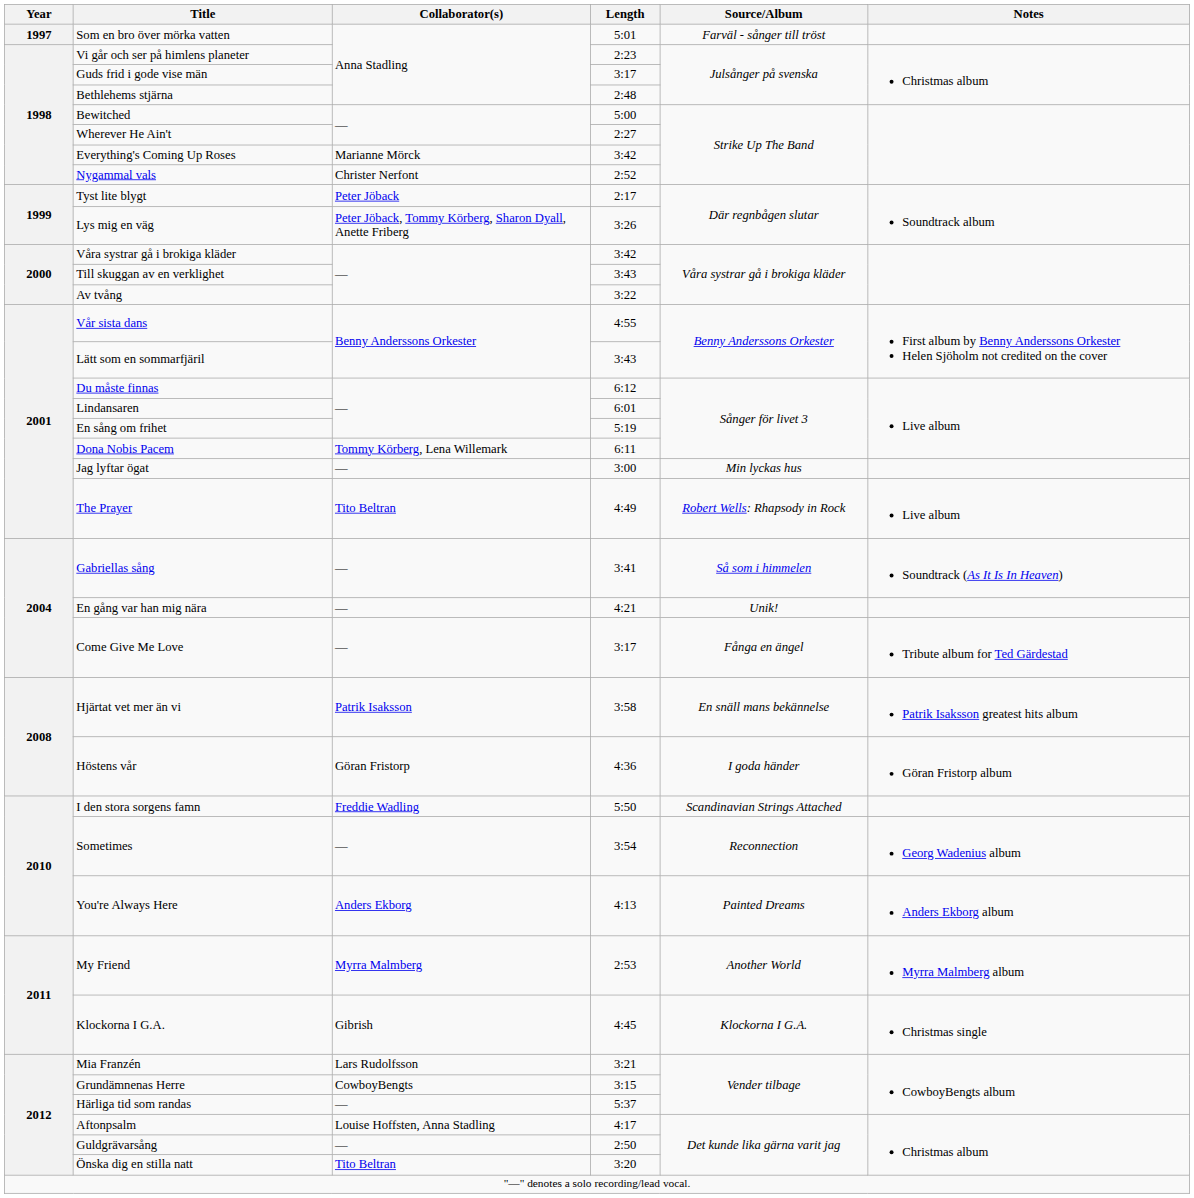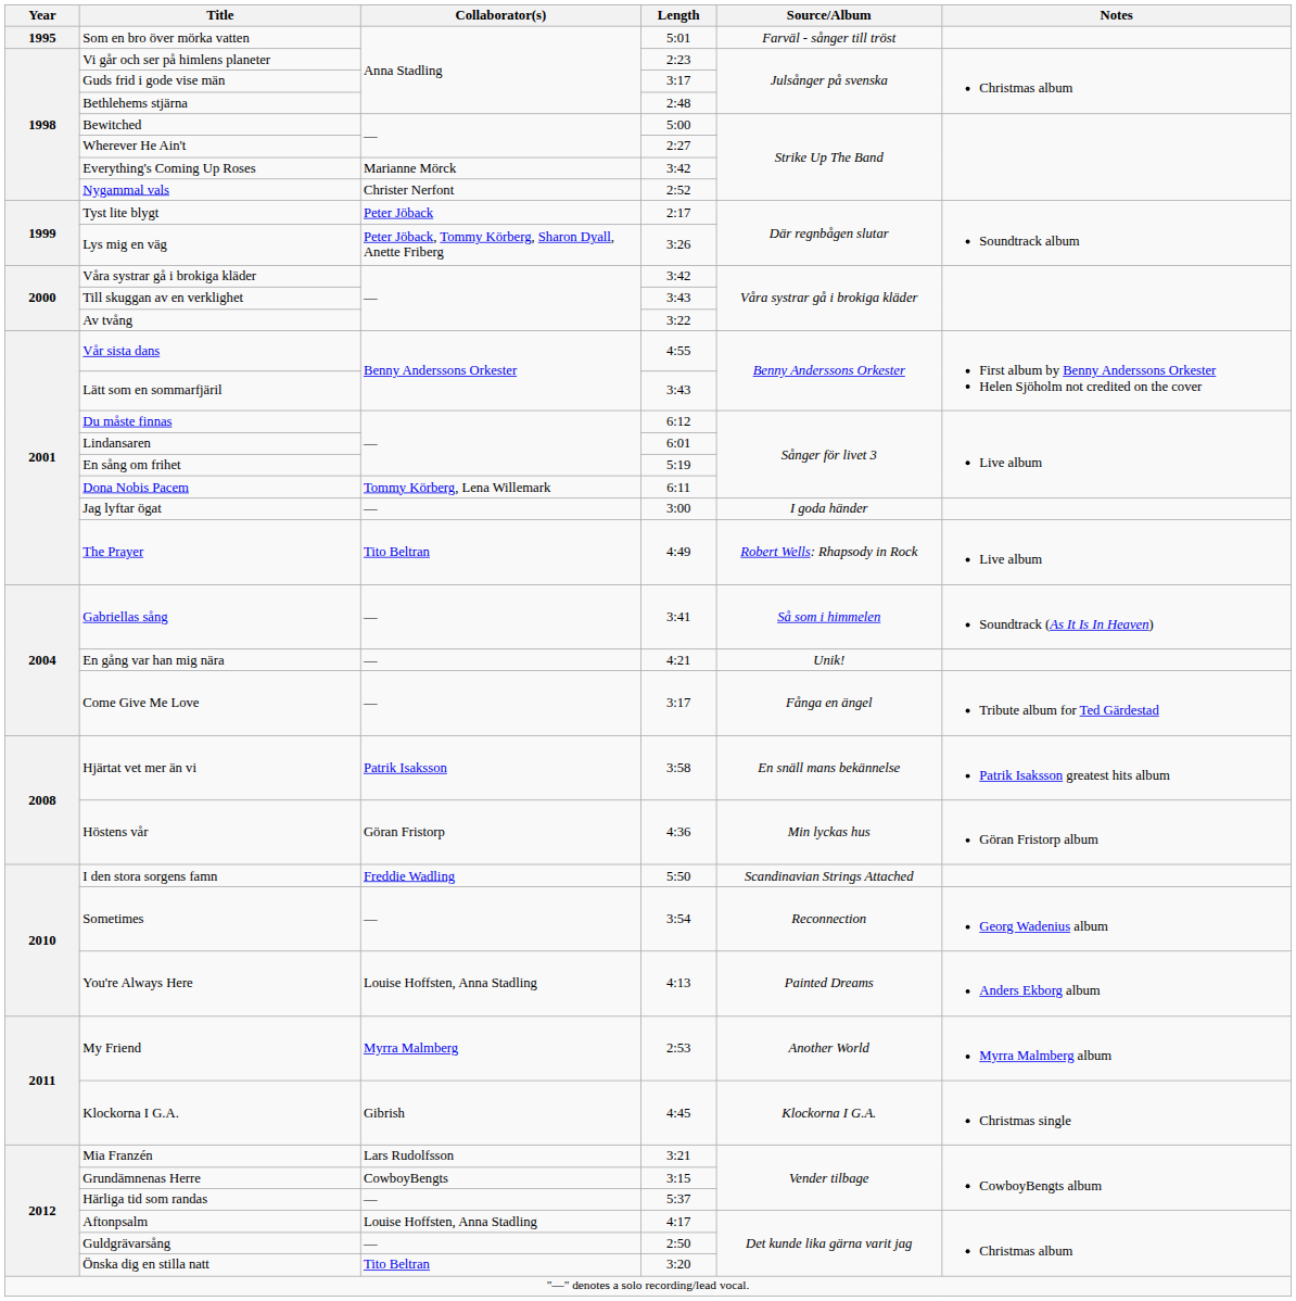 <table class="wikitable plainrowheaders" style="text-align:center;" border="1">
 <tr>
 <th scope="col" rowspan="1" style="width:5em;">Year</th>
 <th scope="col" rowspan="1" style="width:20em;">Title</th>
 <th scope="col" rowspan="1" style="width:20em;">Collaborator(s)</th>
 <th scope="col" rowspan="1" style="width:5em;">Length</th>
 <th scope="col" rowspan="1" style="width:16em;">Source/Album</th>
 <th scope="col" rowspan="1" style="width:25em;">Notes</th>
 </tr>
 <tr>
-<th scope="row" style="text-align:center;"><strong>1997</strong></th>
+<th scope="row" style="text-align:center;"><strong>1995</strong></th>
 <td style="text-align:left;">Som en bro över mörka vatten</td>
 <td style="text-align:left;" rowspan="4">Anna Stadling</td>
 <td>5:01</td>
 <td><em>Farväl - sånger till tröst</em></td>
 <td style="text-align:left;"></td>
 </tr>
 <tr>
 <th scope="row" style="text-align:center;" rowspan="7"><strong>1998</strong></th>
 <td style="text-align:left;">Vi går och ser på himlens planeter</td>
 <td>2:23</td>
 <td rowspan="3"><em>Julsånger på svenska</em></td>
 <td style="text-align:left;" rowspan="3"><br><ul><li>Christmas album</li></ul></td>
 </tr>
 <tr>
 <td style="text-align:left;">Guds frid i gode vise män</td>
 <td>3:17</td>
 </tr>
 <tr>
 <td style="text-align:left;">Bethlehems stjärna</td>
 <td>2:48</td>
 </tr>
 <tr>
 <td style="text-align:left;">Bewitched</td>
 <td style="text-align:left;" rowspan="2" style="text-align:center;">—</td>
 <td>5:00</td>
 <td rowspan="4"><em>Strike Up The Band</em></td>
 <td style="text-align:left;" rowspan="4"></td>
 </tr>
 <tr>
 <td style="text-align:left;">Wherever He Ain't</td>
 <td>2:27</td>
 </tr>
 <tr>
 <td style="text-align:left;">Everything's Coming Up Roses</td>
 <td style="text-align:left;">Marianne Mörck</td>
 <td>3:42</td>
 </tr>
 <tr>
 <td style="text-align:left;"><a href='#'>Nygammal vals</a></td>
 <td style="text-align:left;">Christer Nerfont</td>
 <td>2:52</td>
 </tr>
 <tr>
 <th scope="row" style="text-align:center;" rowspan="2"><strong>1999</strong></th>
 <td style="text-align:left;">Tyst lite blygt</td>
 <td style="text-align:left;"><a href='#'>Peter Jöback</a></td>
 <td>2:17</td>
 <td rowspan="2"><em>Där regnbågen slutar</em></td>
 <td style="text-align:left;" rowspan="2"><br><ul><li>Soundtrack album</li></ul></td>
 </tr>
 <tr>
 <td style="text-align:left;">Lys mig en väg</td>
 <td style="text-align:left;"><a href='#'>Peter Jöback</a>, <a href='#'>Tommy Körberg</a>, <a href='#'>Sharon Dyall</a>, Anette Friberg</td>
 <td>3:26</td>
 </tr>
 <tr>
 <th scope="row" style="text-align:center;" rowspan="3"><strong>2000</strong></th>
 <td style="text-align:left;">Våra systrar gå i brokiga kläder</td>
 <td style="text-align:left;" rowspan="3" style="text-align:center;">—</td>
 <td>3:42</td>
 <td rowspan="3"><em>Våra systrar gå i brokiga kläder</em></td>
 <td style="text-align:left;" rowspan="3"></td>
 </tr>
 <tr>
 <td style="text-align:left;">Till skuggan av en verklighet</td>
 <td>3:43</td>
 </tr>
 <tr>
 <td style="text-align:left;">Av tvång</td>
 <td>3:22</td>
 </tr>
 <tr>
 <th scope="row" style="text-align:center;" rowspan="8"><strong>2001</strong></th>
 <td style="text-align:left;"><a href='#'>Vår sista dans</a></td>
 <td style="text-align:left;" rowspan="2"><a href='#'>Benny Anderssons Orkester</a></td>
 <td>4:55</td>
 <td rowspan="2"><em><a href='#'>Benny Anderssons Orkester</a></em></td>
 <td style="text-align:left;" rowspan="2"><br><ul><li>First album by <a href='#'>Benny Anderssons Orkester</a></li><li>Helen Sjöholm not credited on the cover</li></ul></td>
 </tr>
 <tr>
 <td style="text-align:left;">Lätt som en sommarfjäril</td>
 <td>3:43</td>
 </tr>
 <tr>
 <td style="text-align:left;"><a href='#'>Du måste finnas</a></td>
 <td style="text-align:left;" rowspan="3" style="text-align:center;">—</td>
 <td>6:12</td>
 <td rowspan="4"><em>Sånger för livet 3</em></td>
 <td style="text-align:left;" rowspan="4"><br><ul><li>Live album</li></ul></td>
 </tr>
 <tr>
 <td style="text-align:left;">Lindansaren</td>
 <td>6:01</td>
 </tr>
 <tr>
 <td style="text-align:left;">En sång om frihet</td>
 <td>5:19</td>
 </tr>
 <tr>
 <td style="text-align:left;"><a href='#'>Dona Nobis Pacem</a></td>
 <td style="text-align:left;"><a href='#'>Tommy Körberg</a>, Lena Willemark</td>
 <td>6:11</td>
 </tr>
 <tr>
 <td style="text-align:left;">Jag lyftar ögat</td>
 <td style="text-align:left;" style="text-align:center;">—</td>
 <td>3:00</td>
-<td><em>Min lyckas hus</em></td>
+<td><em>I goda händer</em></td>
 <td style="text-align:left;"></td>
 </tr>
 <tr>
 <td style="text-align:left;"><a href='#'>The Prayer</a></td>
 <td style="text-align:left;"><a href='#'>Tito Beltran</a></td>
 <td>4:49</td>
 <td><em><a href='#'>Robert Wells</a>: Rhapsody in Rock</em></td>
 <td style="text-align:left;"><br><ul><li>Live album</li></ul></td>
 </tr>
 <tr>
 <th scope="row" style="text-align:center;" rowspan="3"><strong>2004</strong></th>
 <td style="text-align:left;"><a href='#'>Gabriellas sång</a></td>
 <td style="text-align:left;" style="text-align:center;">—</td>
 <td>3:41</td>
 <td><em><a href='#'>Så som i himmelen</a></em></td>
 <td style="text-align:left;"><br><ul><li>Soundtrack (<em><a href='#'>As It Is In Heaven</a></em>)</li></ul></td>
 </tr>
 <tr>
 <td style="text-align:left;">En gång var han mig nära</td>
 <td style="text-align:left;" style="text-align:center;">—</td>
 <td>4:21</td>
 <td><em>Unik!</em></td>
 <td style="text-align:left;"></td>
 </tr>
 <tr>
 <td style="text-align:left;">Come Give Me Love</td>
 <td style="text-align:left;" style="text-align:center;">—</td>
 <td>3:17</td>
 <td><em>Fånga en ängel</em></td>
 <td style="text-align:left;"><br><ul><li>Tribute album for <a href='#'>Ted Gärdestad</a></li></ul></td>
 </tr>
 <tr>
 <th scope="row" style="text-align:center;" rowspan="2"><strong>2008</strong></th>
 <td style="text-align:left;">Hjärtat vet mer än vi</td>
 <td style="text-align:left;"><a href='#'>Patrik Isaksson</a></td>
 <td>3:58</td>
 <td><em>En snäll mans bekännelse</em></td>
 <td style="text-align:left;"><br><ul><li><a href='#'>Patrik Isaksson</a> greatest hits album</li></ul></td>
 </tr>
 <tr>
 <td style="text-align:left;">Höstens vår</td>
 <td style="text-align:left;">Göran Fristorp</td>
 <td>4:36</td>
-<td><em>I goda händer</em></td>
+<td><em>Min lyckas hus</em></td>
 <td style="text-align:left;"><br><ul><li>Göran Fristorp album</li></ul></td>
 </tr>
 <tr>
 <th scope="row" style="text-align:center;" rowspan="3"><strong>2010</strong></th>
 <td style="text-align:left;">I den stora sorgens famn</td>
 <td style="text-align:left;"><a href='#'>Freddie Wadling</a></td>
 <td>5:50</td>
 <td><em>Scandinavian Strings Attached</em></td>
 <td style="text-align:left;"></td>
 </tr>
 <tr>
 <td style="text-align:left;">Sometimes</td>
 <td style="text-align:left;" style="text-align:center;">—</td>
 <td>3:54</td>
 <td><em>Reconnection</em></td>
 <td style="text-align:left;"><br><ul><li><a href='#'>Georg Wadenius</a> album</li></ul></td>
 </tr>
 <tr>
 <td style="text-align:left;">You're Always Here</td>
-<td style="text-align:left;"><a href='#'>Anders Ekborg</a></td>
+<td style="text-align:left;">Louise Hoffsten, Anna Stadling</td>
 <td>4:13</td>
 <td><em>Painted Dreams</em></td>
 <td style="text-align:left;"><br><ul><li><a href='#'>Anders Ekborg</a> album</li></ul></td>
 </tr>
 <tr>
 <th scope="row" style="text-align:center;" rowspan="2"><strong>2011</strong></th>
 <td style="text-align:left;">My Friend</td>
 <td style="text-align:left;"><a href='#'>Myrra Malmberg</a></td>
 <td>2:53</td>
 <td><em>Another World</em></td>
 <td style="text-align:left;"><br><ul><li><a href='#'>Myrra Malmberg</a> album</li></ul></td>
 </tr>
 <tr>
 <td style="text-align:left;">Klockorna I G.A.</td>
 <td style="text-align:left;">Gibrish</td>
 <td>4:45</td>
 <td><em>Klockorna I G.A.</em></td>
 <td style="text-align:left;"><br><ul><li>Christmas single</li></ul></td>
 </tr>
 <tr>
 <th scope="row" style="text-align:center;" rowspan="6"><strong>2012</strong></th>
 <td style="text-align:left;">Mia Franzén</td>
 <td style="text-align:left;">Lars Rudolfsson</td>
 <td>3:21</td>
 <td rowspan="3"><em>Vender tilbage</em></td>
 <td style="text-align:left;" rowspan="3"><br><ul><li>CowboyBengts album</li></ul></td>
 </tr>
 <tr>
 <td style="text-align:left;">Grundämnenas Herre</td>
 <td style="text-align:left;">CowboyBengts</td>
 <td>3:15</td>
 </tr>
 <tr>
 <td style="text-align:left;">Härliga tid som randas</td>
 <td style="text-align:left;" style="text-align:center;">—</td>
 <td>5:37</td>
 </tr>
 <tr>
 <td style="text-align:left;">Aftonpsalm</td>
 <td style="text-align:left;">Louise Hoffsten, Anna Stadling</td>
 <td>4:17</td>
 <td rowspan="3"><em>Det kunde lika gärna varit jag</em></td>
 <td style="text-align:left;" rowspan="3"><br><ul><li>Christmas album</li></ul></td>
 </tr>
 <tr>
 <td style="text-align:left;">Guldgrävarsång</td>
 <td style="text-align:left;" style="text-align:center;">—</td>
 <td>2:50</td>
 </tr>
 <tr>
 <td style="text-align:left;">Önska dig en stilla natt</td>
 <td style="text-align:left;"><a href='#'>Tito Beltran</a></td>
 <td>3:20</td>
 </tr>
 <tr>
 <td colspan="6" style="font-size:90%">"—" denotes a solo recording/lead vocal.</td>
 </tr>
 </table>
